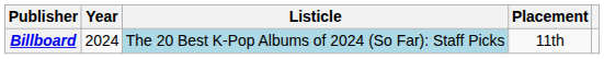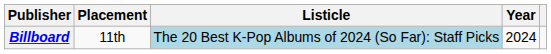 <table class="wikitable plainrowheaders sortable" style="text-align:center">
 <tr>
 <th scope="col">Publisher</th>
+<th scope="col">Placement</th>
+<th scope="col">Listicle</th>
 <th scope="col">Year</th>
-<th scope="col">Listicle</th>
-<th scope="col">Placement</th>
 <th scope="col" class="unsortable"></th>
 </tr>
 <tr>
 <th scope="row"><em><a href='#'>Billboard</a></em></th>
+<td>11th</td>
+<td style="background: lightblue; text-align:left">The 20 Best K-Pop Albums of 2024 (So Far): Staff Picks</td>
 <td>2024</td>
-<td style="background: lightblue; text-align:left">The 20 Best K-Pop Albums of 2024 (So Far): Staff Picks</td>
-<td>11th</td>
 <td></td>
 </tr>
 </table>
